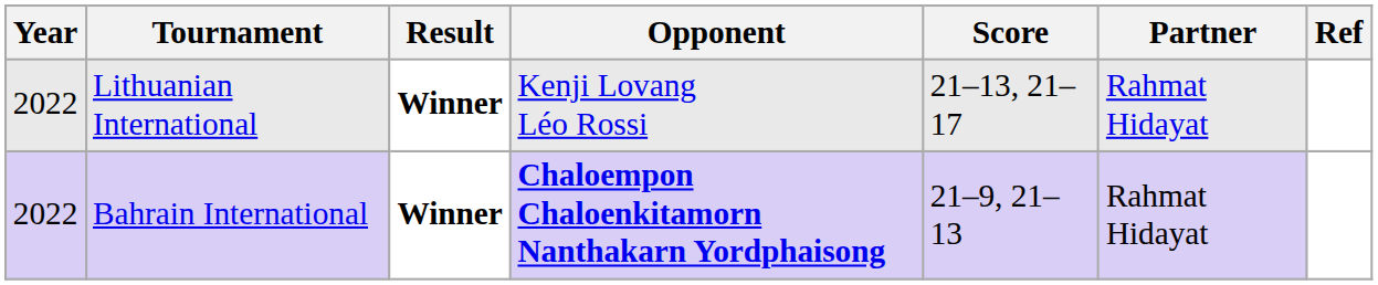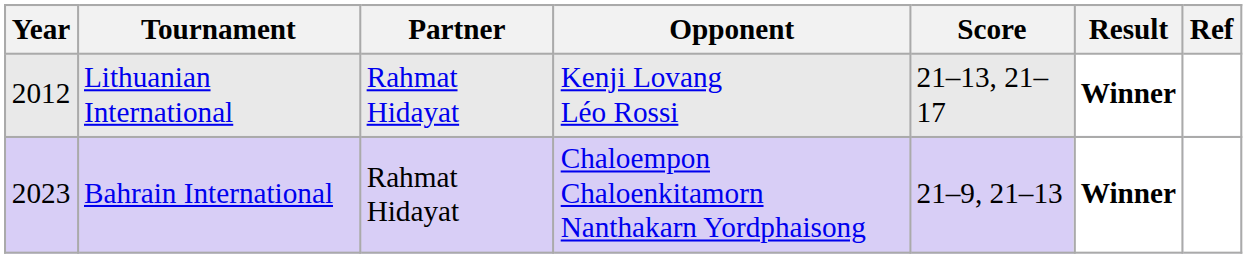 <table class="sortable wikitable" style="font-size: 90%;">
 <tr>
 <th>Year</th>
 <th>Tournament</th>
-<th>Result</th>
+<th>Partner</th>
 <th>Opponent</th>
 <th>Score</th>
-<th>Partner</th>
+<th>Result</th>
 <th>Ref</th>
 </tr>
 <tr style="background:#E9E9E9">
-<td align="center">2022</td>
+<td align="center">2012</td>
 <td align="left"><a href='#'>Lithuanian International</a></td>
-<td style="text-align: left; background:white"> <strong>Winner</strong></td>
+<td align="left"> <a href='#'>Rahmat Hidayat</a></td>
 <td align="left"> <a href='#'>Kenji Lovang</a><br> <a href='#'>Léo Rossi</a></td>
 <td align="left">21–13, 21–17</td>
-<td align="left"> <a href='#'>Rahmat Hidayat</a></td>
+<td style="text-align: left; background:white"> <strong>Winner</strong></td>
 <td style="text-align:center; background:white"></td>
 </tr>
 <tr style="background:#D8CEF6">
-<td align="center">2022</td>
+<td align="center">2023</td>
 <td align="left"><a href='#'>Bahrain International</a></td>
+<td align="left"> Rahmat Hidayat</td>
+<td align="left"> <a href='#'>Chaloempon Chaloenkitamorn</a><br> <a href='#'>Nanthakarn Yordphaisong</a></td>
+<td align="left">21–9, 21–13</td>
 <td style="text-align: left; background:white"> <strong>Winner</strong></td>
-<td align="left"><strong> <a href='#'>Chaloempon Chaloenkitamorn</a><br> <a href='#'>Nanthakarn Yordphaisong</a></strong></td>
-<td align="left">21–9, 21–13</td>
-<td align="left"> Rahmat Hidayat</td>
 <td style="text-align:center; background:white"></td>
 </tr>
 </table>
